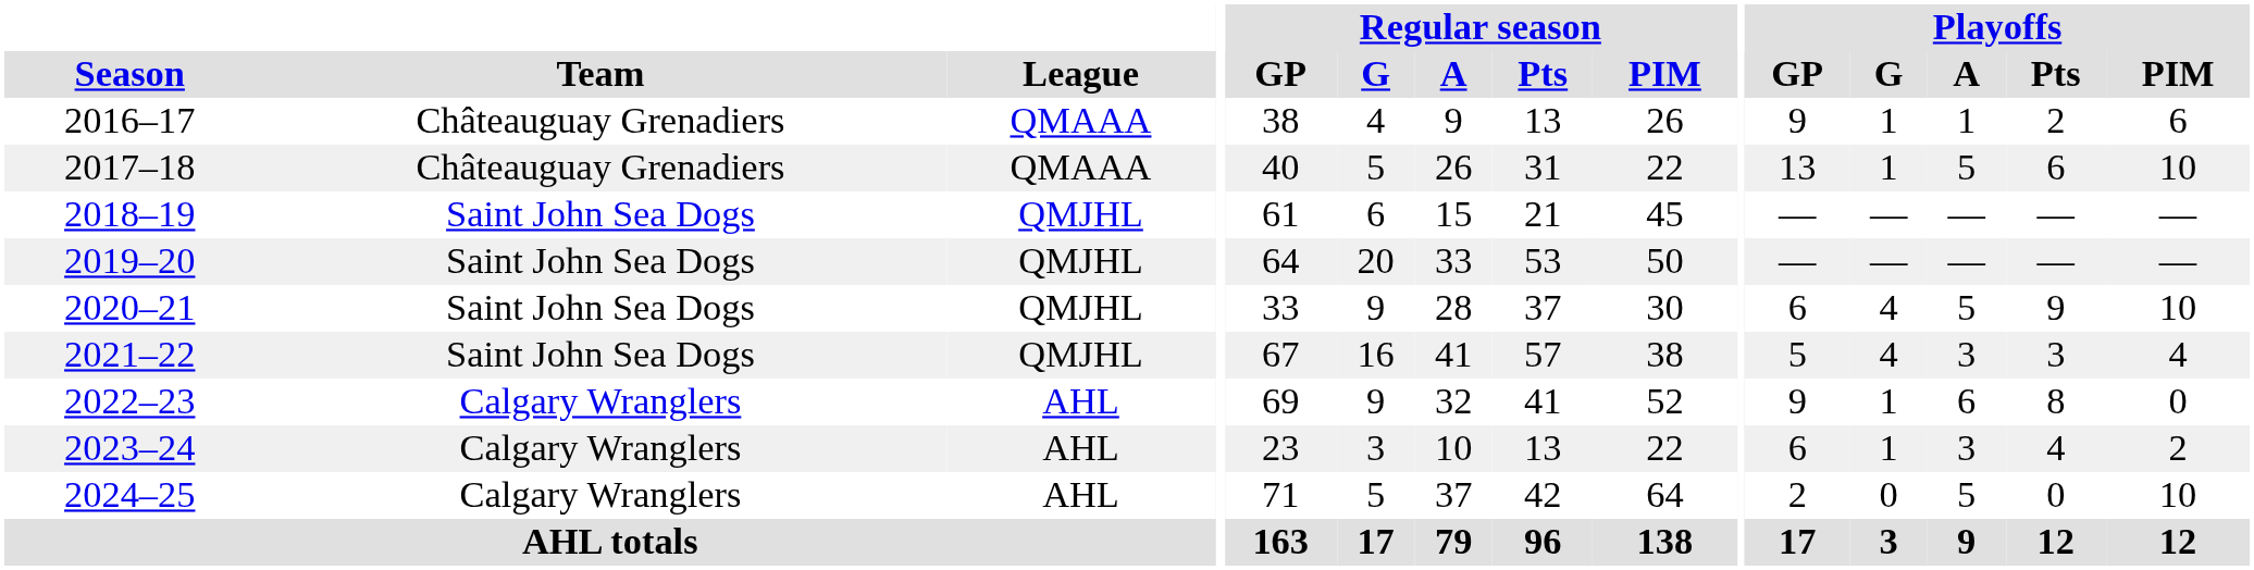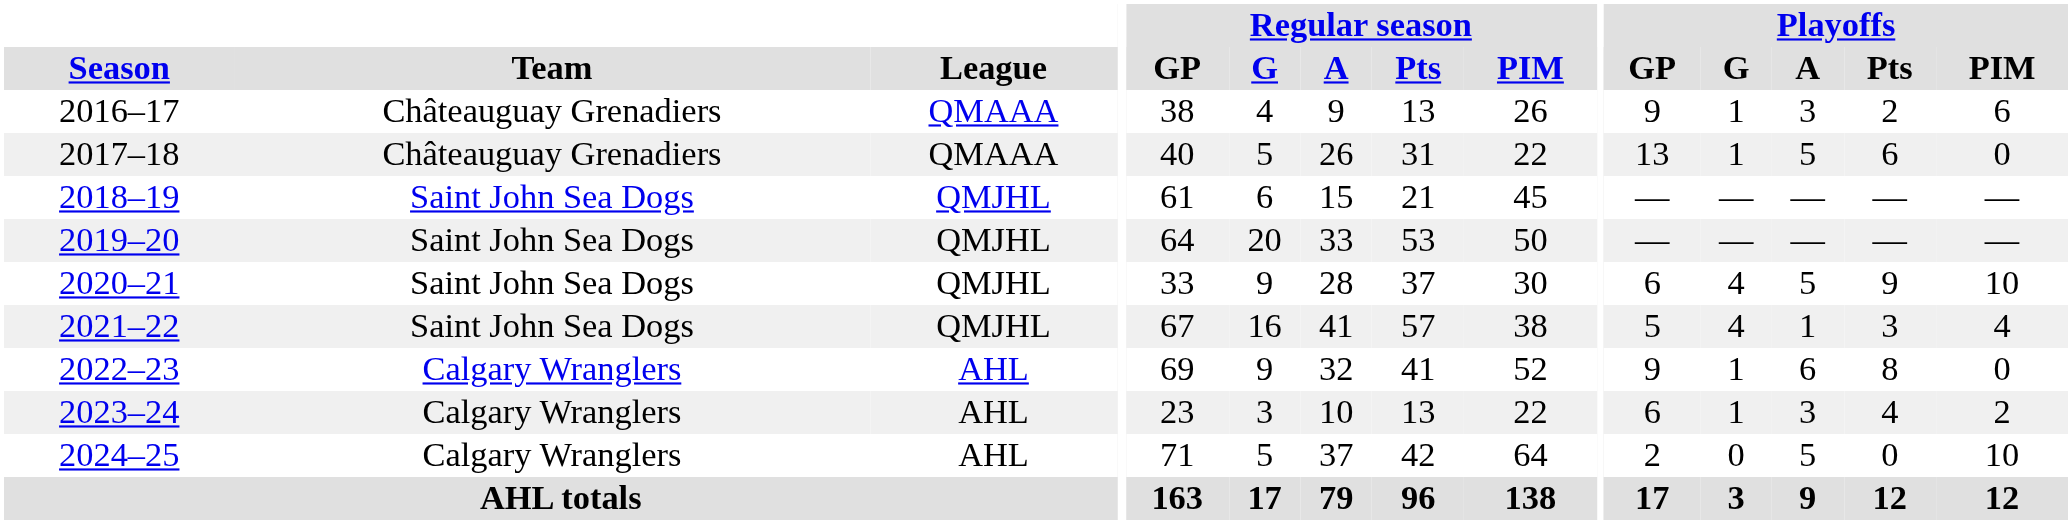 <table border="0" cellpadding="1" cellspacing="0" style="text-align:center; width:60em">
 <tr bgcolor="#e0e0e0">
 <th colspan="3" bgcolor="#ffffff"></th>
 <th rowspan="99" bgcolor="#ffffff"></th>
 <th colspan="5"><a href='#'>Regular season</a></th>
 <th rowspan="99" bgcolor="#ffffff"></th>
 <th colspan="5"><a href='#'>Playoffs</a></th>
 </tr>
 <tr bgcolor="#e0e0e0">
 <th><a href='#'>Season</a></th>
 <th>Team</th>
 <th>League</th>
 <th>GP</th>
 <th><a href='#'>G</a></th>
 <th><a href='#'>A</a></th>
 <th><a href='#'>Pts</a></th>
 <th><a href='#'>PIM</a></th>
 <th>GP</th>
 <th>G</th>
 <th>A</th>
 <th>Pts</th>
 <th>PIM</th>
 </tr>
 <tr>
 <td>2016–17</td>
 <td>Châteauguay Grenadiers</td>
 <td><a href='#'>QMAAA</a></td>
 <td>38</td>
 <td>4</td>
 <td>9</td>
 <td>13</td>
 <td>26</td>
 <td>9</td>
 <td>1</td>
-<td>1</td>
+<td>3</td>
 <td>2</td>
 <td>6</td>
 </tr>
 <tr bgcolor="#f0f0f0">
 <td>2017–18</td>
 <td>Châteauguay Grenadiers</td>
 <td>QMAAA</td>
 <td>40</td>
 <td>5</td>
 <td>26</td>
 <td>31</td>
 <td>22</td>
 <td>13</td>
 <td>1</td>
 <td>5</td>
 <td>6</td>
-<td>10</td>
+<td>0</td>
 </tr>
 <tr>
 <td><a href='#'>2018–19</a></td>
 <td><a href='#'>Saint John Sea Dogs</a></td>
 <td><a href='#'>QMJHL</a></td>
 <td>61</td>
 <td>6</td>
 <td>15</td>
 <td>21</td>
 <td>45</td>
 <td>—</td>
 <td>—</td>
 <td>—</td>
 <td>—</td>
 <td>—</td>
 </tr>
 <tr style="background:#f0f0f0;">
 <td><a href='#'>2019–20</a></td>
 <td>Saint John Sea Dogs</td>
 <td>QMJHL</td>
 <td>64</td>
 <td>20</td>
 <td>33</td>
 <td>53</td>
 <td>50</td>
 <td>—</td>
 <td>—</td>
 <td>—</td>
 <td>—</td>
 <td>—</td>
 </tr>
 <tr>
 <td><a href='#'>2020–21</a></td>
 <td>Saint John Sea Dogs</td>
 <td>QMJHL</td>
 <td>33</td>
 <td>9</td>
 <td>28</td>
 <td>37</td>
 <td>30</td>
 <td>6</td>
 <td>4</td>
 <td>5</td>
 <td>9</td>
 <td>10</td>
 </tr>
 <tr style="background:#f0f0f0;">
 <td><a href='#'>2021–22</a></td>
 <td>Saint John Sea Dogs</td>
 <td>QMJHL</td>
 <td>67</td>
 <td>16</td>
 <td>41</td>
 <td>57</td>
 <td>38</td>
 <td>5</td>
 <td>4</td>
-<td>3</td>
+<td>1</td>
 <td>3</td>
 <td>4</td>
 </tr>
 <tr>
 <td><a href='#'>2022–23</a></td>
 <td><a href='#'>Calgary Wranglers</a></td>
 <td><a href='#'>AHL</a></td>
 <td>69</td>
 <td>9</td>
 <td>32</td>
 <td>41</td>
 <td>52</td>
 <td>9</td>
 <td>1</td>
 <td>6</td>
 <td>8</td>
 <td>0</td>
 </tr>
 <tr style="background:#f0f0f0;">
 <td><a href='#'>2023–24</a></td>
 <td>Calgary Wranglers</td>
 <td>AHL</td>
 <td>23</td>
 <td>3</td>
 <td>10</td>
 <td>13</td>
 <td>22</td>
 <td>6</td>
 <td>1</td>
 <td>3</td>
 <td>4</td>
 <td>2</td>
 </tr>
 <tr>
 <td><a href='#'>2024–25</a></td>
 <td>Calgary Wranglers</td>
 <td>AHL</td>
 <td>71</td>
 <td>5</td>
 <td>37</td>
 <td>42</td>
 <td>64</td>
 <td>2</td>
 <td>0</td>
 <td>5</td>
 <td>0</td>
 <td>10</td>
 </tr>
 <tr bgcolor="#e0e0e0">
 <th colspan="3">AHL totals</th>
 <th>163</th>
 <th>17</th>
 <th>79</th>
 <th>96</th>
 <th>138</th>
 <th>17</th>
 <th>3</th>
 <th>9</th>
 <th>12</th>
 <th>12</th>
 </tr>
 </table>
